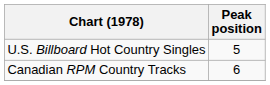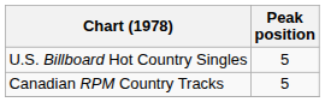 <table class="wikitable sortable">
 <tr>
 <th>Chart (1978)</th>
 <th>Peak<br>position</th>
 </tr>
 <tr>
 <td>U.S. <em>Billboard</em> Hot Country Singles</td>
 <td align="center">5</td>
 </tr>
 <tr>
 <td>Canadian <em>RPM</em> Country Tracks</td>
-<td align="center">6</td>
+<td align="center">5</td>
 </tr>
 <tr>
 </tr>
 </table>
